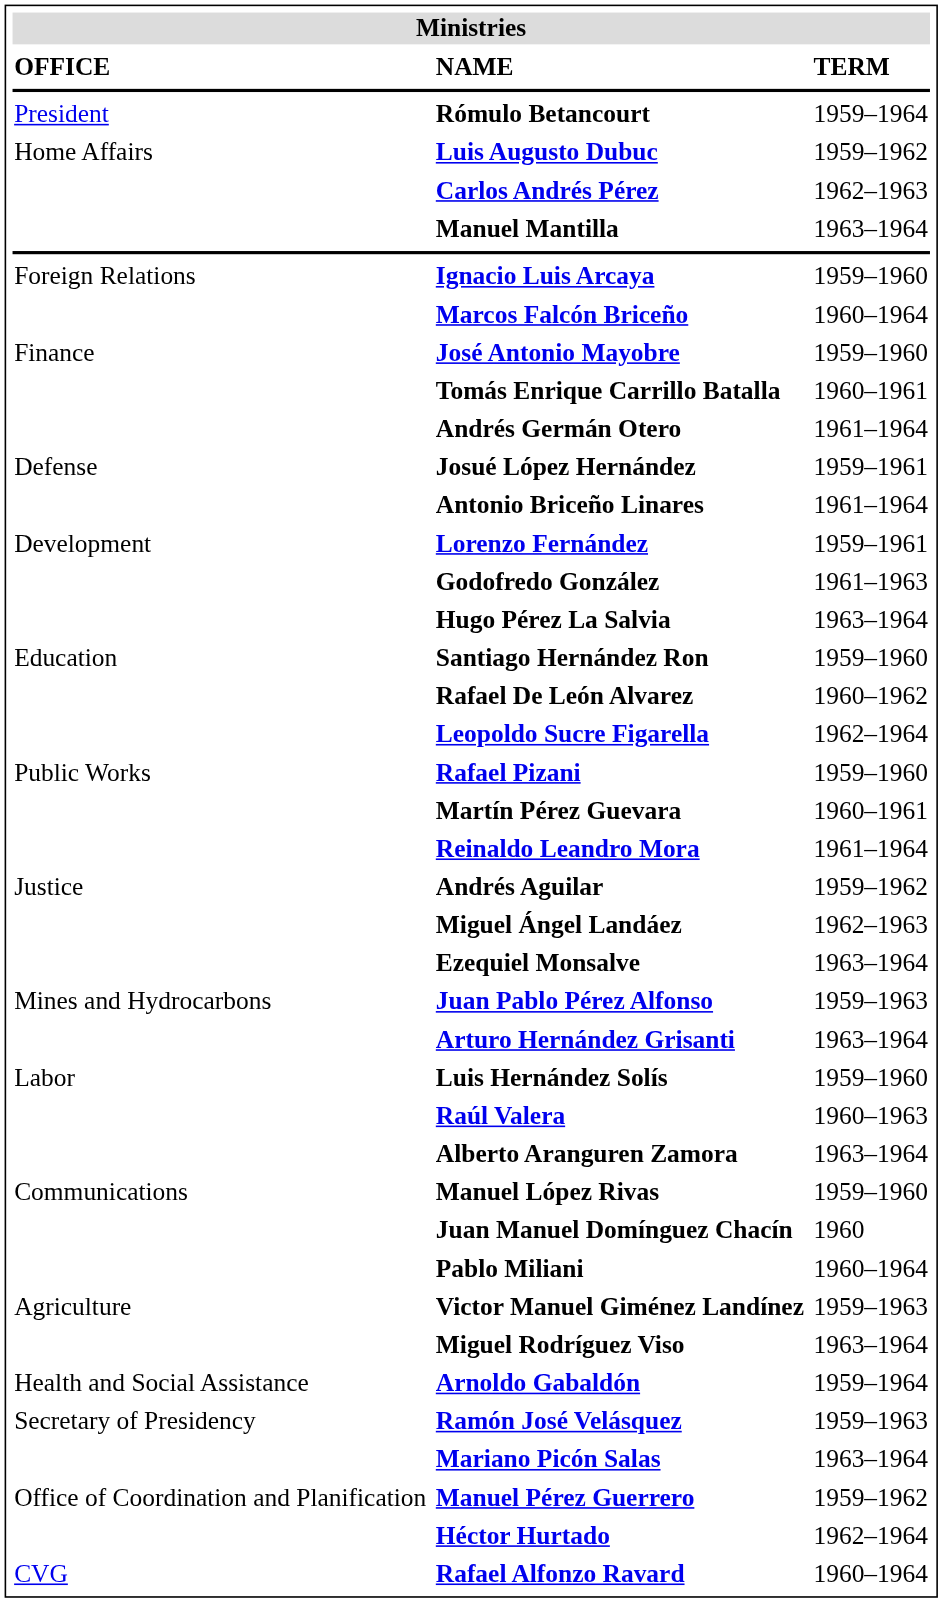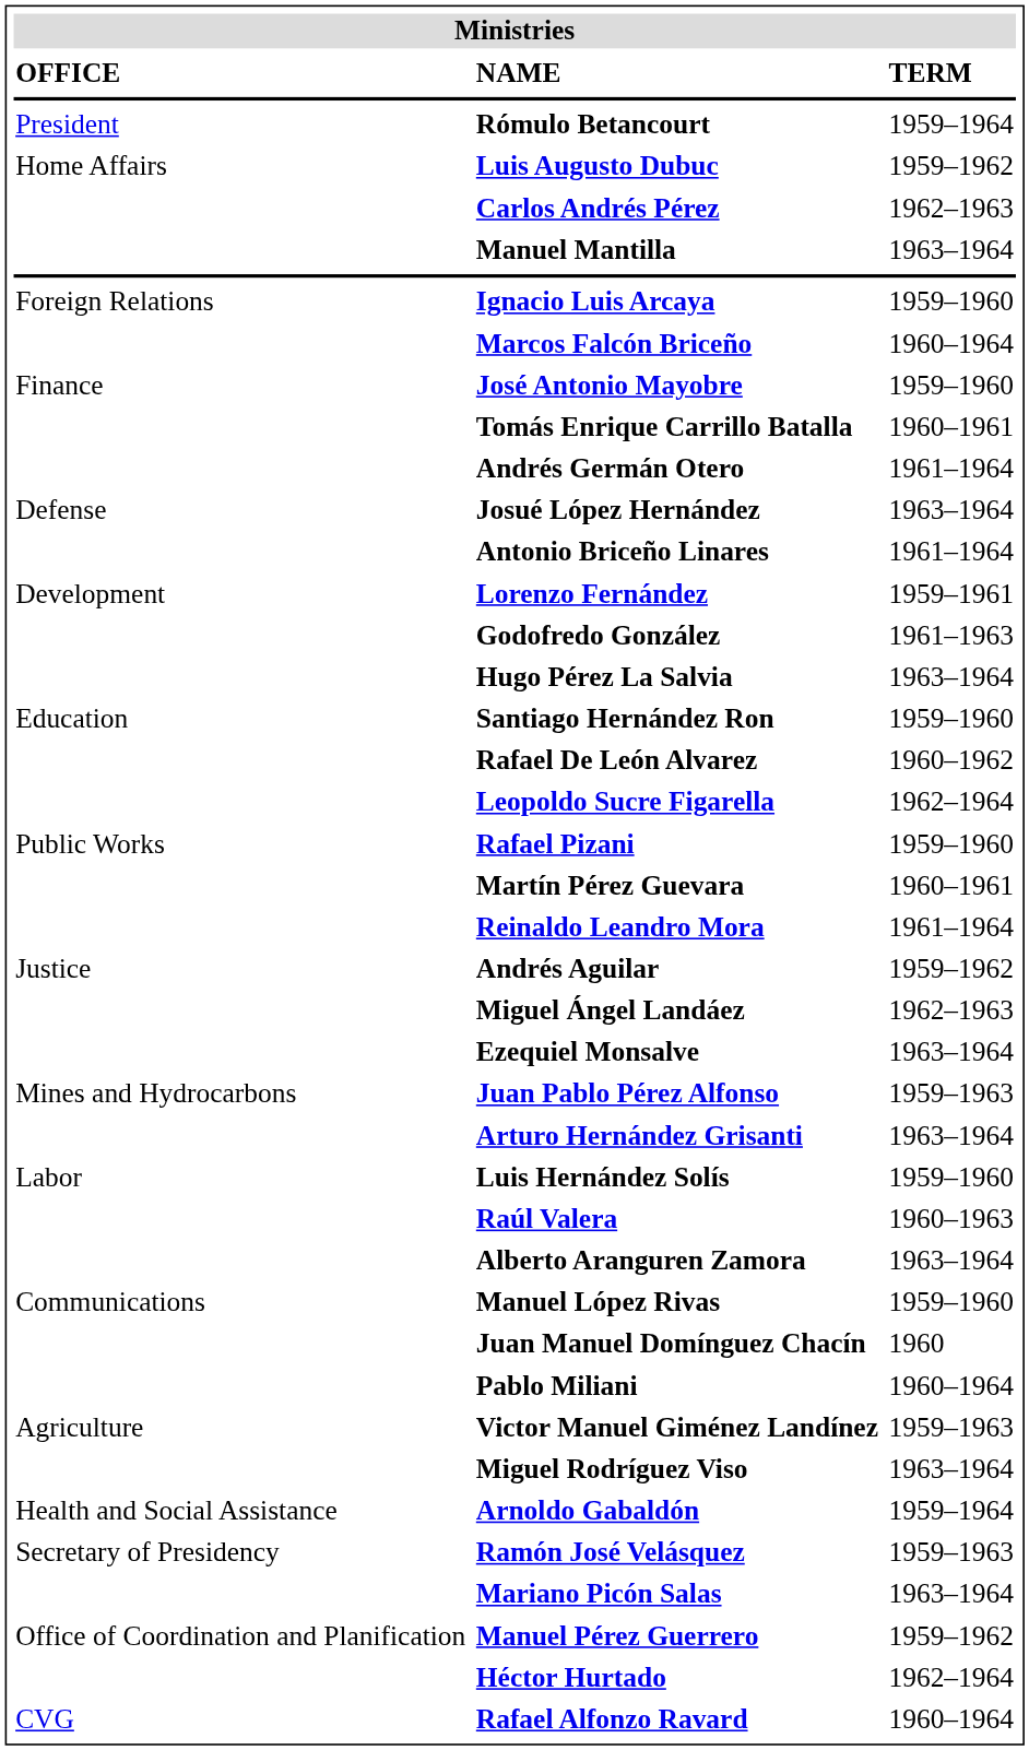 <table cellpadding="1" cellspacing="4" style="margin:1px; border:1px solid Black; float:left">
 <tr>
 <th bgcolor="#dcdcdc" colspan=3>Ministries</th>
 </tr>
 <tr>
 <td align="left"><strong>OFFICE</strong></td>
 <td align="left"><strong>NAME</strong></td>
 <td align="left"><strong>TERM</strong></td>
 </tr>
 <tr>
 <th bgcolor="black" colspan=3></th>
 </tr>
 <tr>
 <td align="left"><a href='#'>President</a></td>
 <td align="left"><strong>Rómulo Betancourt</strong></td>
 <td align="left">1959–1964</td>
 </tr>
 <tr>
 <td align="left">Home Affairs</td>
 <td align="left"><strong><a href='#'>Luis Augusto Dubuc</a></strong></td>
 <td align="left">1959–1962</td>
 </tr>
 <tr>
 <td align="left"> </td>
 <td align="left"><strong><a href='#'>Carlos Andrés Pérez</a></strong></td>
 <td align="left">1962–1963</td>
 </tr>
 <tr>
 <td align="left"> </td>
 <td align="left"><strong>Manuel Mantilla</strong></td>
 <td align="left">1963–1964</td>
 </tr>
 <tr>
 <th bgcolor="black" colspan=3></th>
 </tr>
 <tr>
 <td align="left">Foreign Relations</td>
 <td align="left"><strong><a href='#'>Ignacio Luis Arcaya</a></strong></td>
 <td align="left">1959–1960</td>
 </tr>
 <tr>
 <td align="left"> </td>
 <td align="left"><strong><a href='#'>Marcos Falcón Briceño</a></strong></td>
 <td align="left">1960–1964</td>
 </tr>
 <tr>
 <td align="left">Finance</td>
 <td align="left"><strong><a href='#'>José Antonio Mayobre</a></strong></td>
 <td align="left">1959–1960</td>
 </tr>
 <tr>
 <td align="left"> </td>
 <td align="left"><strong>Tomás Enrique Carrillo Batalla</strong></td>
 <td align="left">1960–1961</td>
 </tr>
 <tr>
 <td align="left"> </td>
 <td align="left"><strong>Andrés Germán Otero</strong></td>
 <td align="left">1961–1964</td>
 </tr>
 <tr>
 <td align="left">Defense</td>
 <td align="left"><strong>Josué López Hernández</strong></td>
-<td align="left">1959–1961</td>
+<td align="left">1963–1964</td>
 </tr>
 <tr>
 <td align="left"> </td>
 <td align="left"><strong>Antonio Briceño Linares</strong></td>
 <td align="left">1961–1964</td>
 </tr>
 <tr>
 <td align="left">Development</td>
 <td align="left"><strong><a href='#'>Lorenzo Fernández</a></strong></td>
 <td align="left">1959–1961</td>
 </tr>
 <tr>
 <td align="left"> </td>
 <td align="left"><strong>Godofredo González</strong></td>
 <td align="left">1961–1963</td>
 </tr>
 <tr>
 <td align="left"> </td>
 <td align="left"><strong>Hugo Pérez La Salvia</strong></td>
 <td align="left">1963–1964</td>
 </tr>
 <tr>
 <td align="left">Education</td>
 <td align="left"><strong>Santiago Hernández Ron</strong></td>
 <td align="left">1959–1960</td>
 </tr>
 <tr>
 <td align="left"> </td>
 <td align="left"><strong>Rafael De León Alvarez</strong></td>
 <td align="left">1960–1962</td>
 </tr>
 <tr>
 <td align="left"> </td>
 <td align="left"><strong> <a href='#'>Leopoldo Sucre Figarella</a> </strong></td>
 <td align="left">1962–1964</td>
 </tr>
 <tr>
 <td align="left">Public Works</td>
 <td align="left"><strong><a href='#'>Rafael Pizani</a></strong></td>
 <td align="left">1959–1960</td>
 </tr>
 <tr>
 <td align="left"> </td>
 <td align="left"><strong>Martín Pérez Guevara</strong></td>
 <td align="left">1960–1961</td>
 </tr>
 <tr>
 <td align="left"> </td>
 <td align="left"><strong> <a href='#'>Reinaldo Leandro Mora</a> </strong></td>
 <td align="left">1961–1964</td>
 </tr>
 <tr>
 <td align="left">Justice</td>
 <td align="left"><strong>Andrés Aguilar</strong></td>
 <td align="left">1959–1962</td>
 </tr>
 <tr>
 <td align="left"> </td>
 <td align="left"><strong>Miguel Ángel Landáez</strong></td>
 <td align="left">1962–1963</td>
 </tr>
 <tr>
 <td align="left"> </td>
 <td align="left"><strong>Ezequiel Monsalve</strong></td>
 <td align="left">1963–1964</td>
 </tr>
 <tr>
 <td align="left">Mines and Hydrocarbons</td>
 <td align="left"><strong><a href='#'>Juan Pablo Pérez Alfonso</a></strong></td>
 <td align="left">1959–1963</td>
 </tr>
 <tr>
 <td align="left"> </td>
 <td align="left"><strong><a href='#'>Arturo Hernández Grisanti</a></strong></td>
 <td align="left">1963–1964</td>
 </tr>
 <tr>
 <td align="left">Labor</td>
 <td align="left"><strong>Luis Hernández Solís</strong></td>
 <td align="left">1959–1960</td>
 </tr>
 <tr>
 <td align="left"> </td>
 <td align="left"><strong><a href='#'>Raúl Valera</a></strong></td>
 <td align="left">1960–1963</td>
 </tr>
 <tr>
 <td align="left"> </td>
 <td align="left"><strong>Alberto Aranguren Zamora</strong></td>
 <td align="left">1963–1964</td>
 </tr>
 <tr>
 <td align="left">Communications</td>
 <td align="left"><strong>Manuel López Rivas</strong></td>
 <td align="left">1959–1960</td>
 </tr>
 <tr>
 <td align="left"> </td>
 <td align="left"><strong>Juan Manuel Domínguez Chacín</strong></td>
 <td align="left">1960</td>
 </tr>
 <tr>
 <td align="left"> </td>
 <td align="left"><strong>Pablo Miliani</strong></td>
 <td align="left">1960–1964</td>
 </tr>
 <tr>
 <td align="left">Agriculture</td>
 <td align="left"><strong>Victor Manuel Giménez Landínez</strong></td>
 <td align="left">1959–1963</td>
 </tr>
 <tr>
 <td align="left"> </td>
 <td align="left"><strong>Miguel Rodríguez Viso</strong></td>
 <td align="left">1963–1964</td>
 </tr>
 <tr>
 <td align="left">Health and Social Assistance</td>
 <td align="left"><strong><a href='#'>Arnoldo Gabaldón</a></strong></td>
 <td align="left">1959–1964</td>
 </tr>
 <tr>
 <td align="left">Secretary of Presidency</td>
 <td align="left"><strong><a href='#'>Ramón José Velásquez</a></strong></td>
 <td align="left">1959–1963</td>
 </tr>
 <tr>
 <td align="left"> </td>
 <td align="left"><strong><a href='#'>Mariano Picón Salas</a></strong></td>
 <td align="left">1963–1964</td>
 </tr>
 <tr>
 <td align="left">Office of Coordination and Planification</td>
 <td align="left"><strong><a href='#'>Manuel Pérez Guerrero</a></strong></td>
 <td align="left">1959–1962</td>
 </tr>
 <tr>
 <td align="left"> </td>
 <td align="left"><strong><a href='#'>Héctor Hurtado</a></strong></td>
 <td align="left">1962–1964</td>
 </tr>
 <tr>
 <td align="left"><a href='#'>CVG</a></td>
 <td align="left"><strong><a href='#'>Rafael Alfonzo Ravard</a></strong></td>
 <td align="left">1960–1964</td>
 </tr>
 </table>
